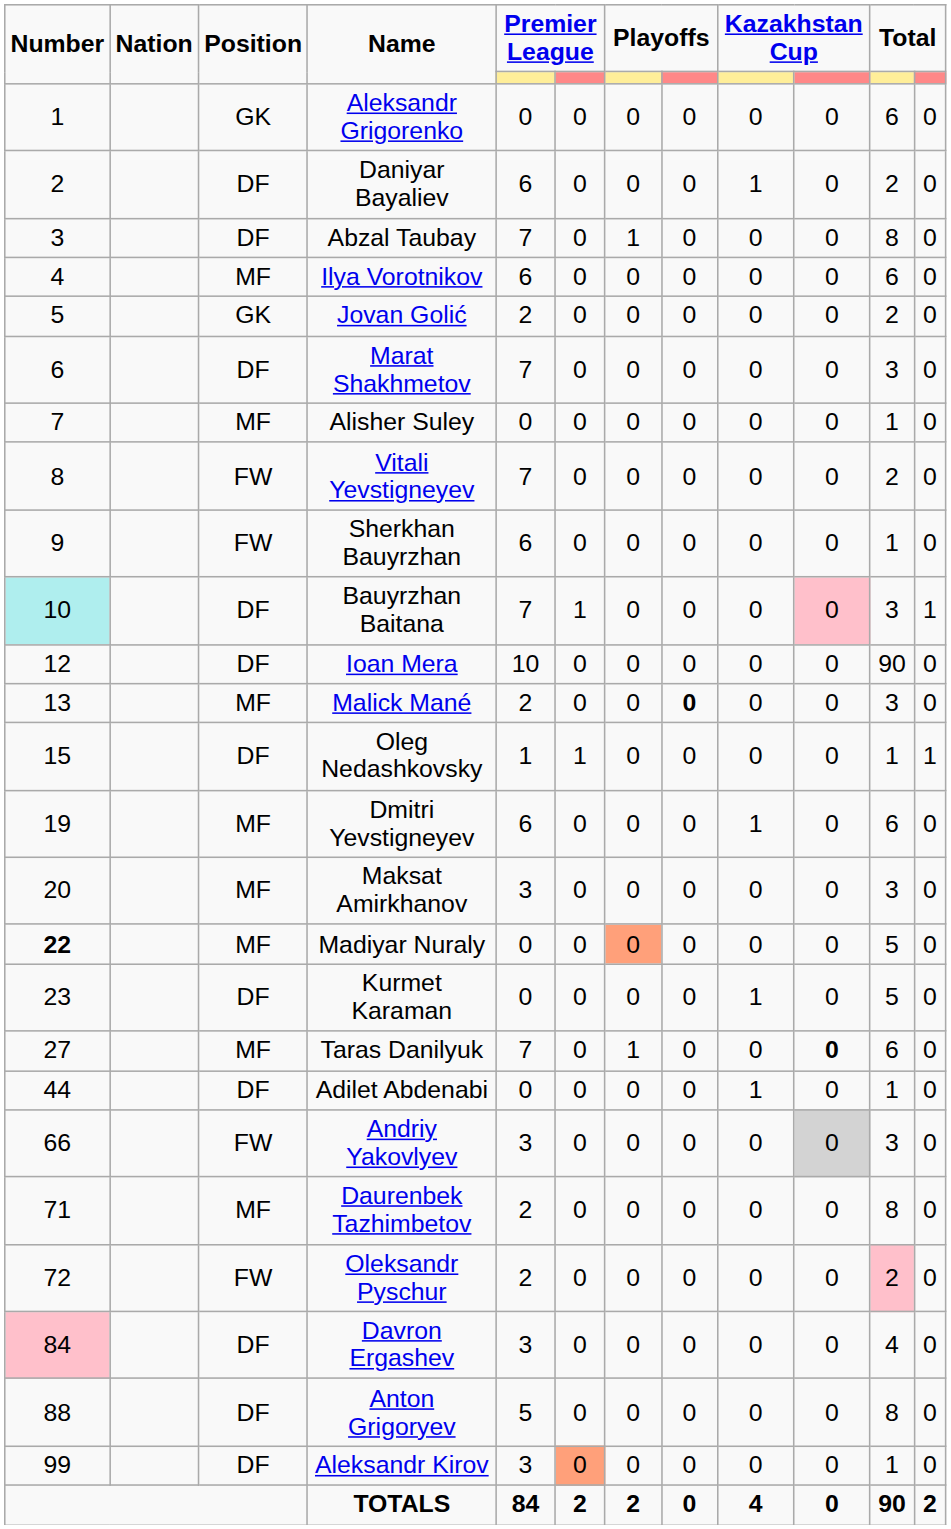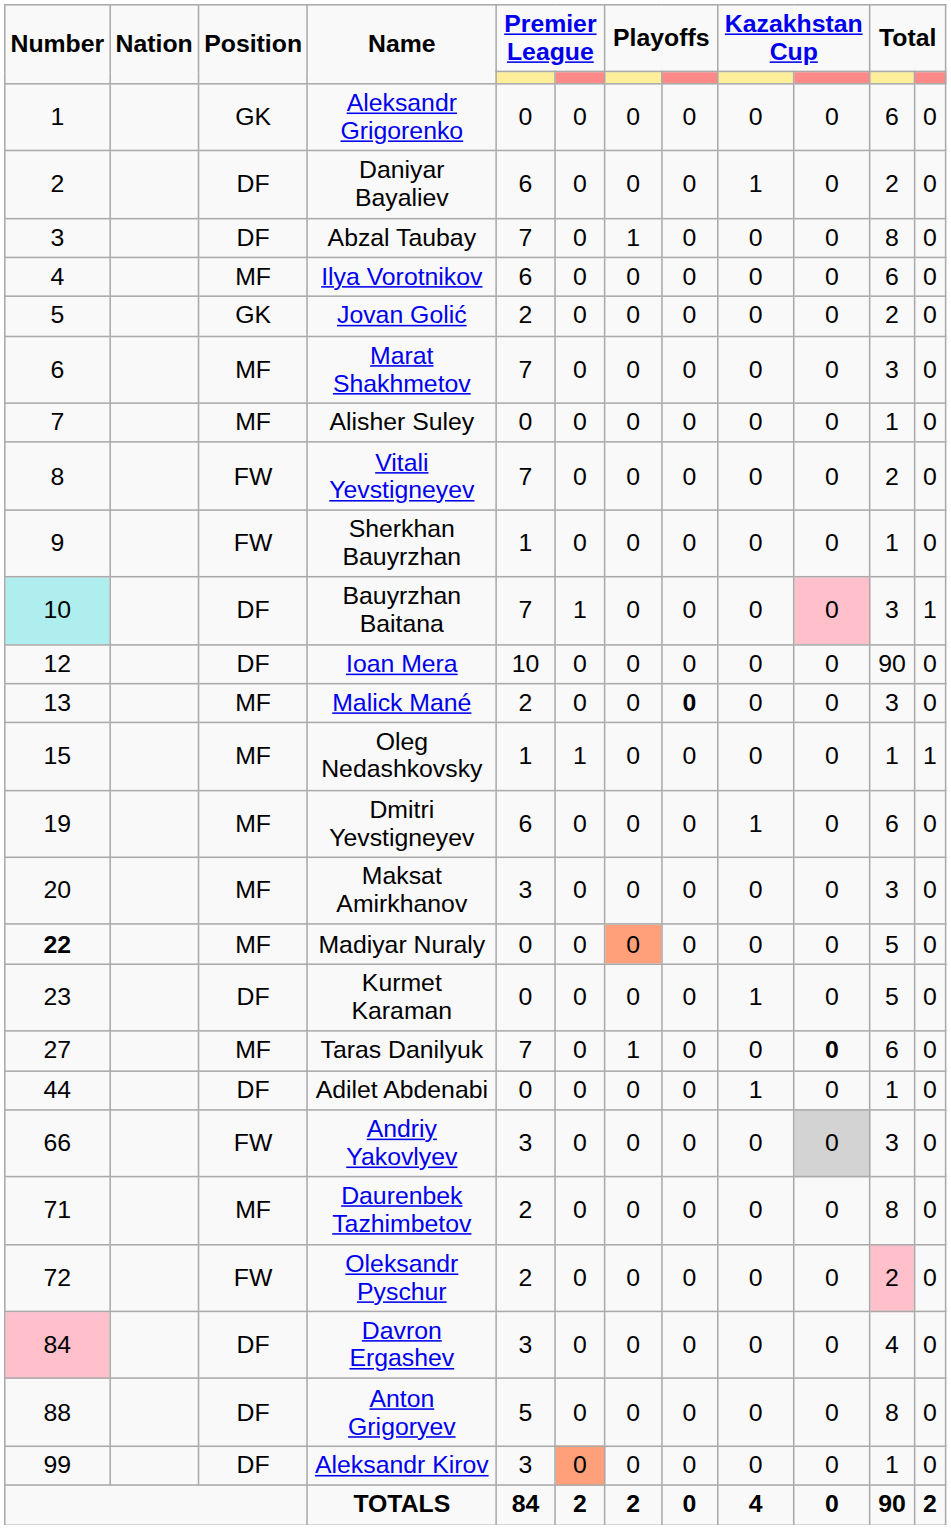 <table class="wikitable" style="text-align:center;">
 <tr>
 <td rowspan="2"  style="width:5%; text-align:center;"><strong>Number</strong></td>
 <td rowspan="2"  style="width:5%; text-align:center;"><strong>Nation</strong></td>
 <td rowspan="2"  style="width:5%; text-align:center;"><strong>Position</strong></td>
 <td rowspan="2"  style="width:20%; text-align:center;"><strong>Name</strong></td>
 <td colspan="2" style="text-align:center;"><strong><a href='#'>Premier League</a></strong></td>
 <td colspan="2" style="text-align:center;"><strong>Playoffs</strong></td>
 <td colspan="2" style="text-align:center;"><strong><a href='#'>Kazakhstan Cup</a></strong></td>
 <td colspan="2" style="text-align:center;"><strong>Total</strong></td>
 </tr>
 <tr>
 <th style="width:60px; background:#fe9;"></th>
 <th style="width:60px; background:#ff8888;"></th>
 <th style="width:60px; background:#fe9;"></th>
 <th style="width:60px; background:#ff8888;"></th>
 <th style="width:60px; background:#fe9;"></th>
 <th style="width:60px; background:#ff8888;"></th>
 <th style="width:60px; background:#fe9;"></th>
 <th style="width:60px; background:#ff8888;"></th>
 </tr>
 <tr>
 <td>1</td>
 <td></td>
 <td>GK</td>
 <td><a href='#'>Aleksandr Grigorenko</a></td>
 <td>0</td>
 <td>0</td>
 <td>0</td>
 <td>0</td>
 <td>0</td>
 <td>0</td>
 <td>6</td>
 <td>0</td>
 </tr>
 <tr>
 <td>2</td>
 <td></td>
 <td>DF</td>
 <td>Daniyar Bayaliev</td>
 <td>6</td>
 <td>0</td>
 <td>0</td>
 <td>0</td>
 <td>1</td>
 <td>0</td>
 <td>2</td>
 <td>0</td>
 </tr>
 <tr>
 <td>3</td>
 <td></td>
 <td>DF</td>
 <td>Abzal Taubay</td>
 <td>7</td>
 <td>0</td>
 <td>1</td>
 <td>0</td>
 <td>0</td>
 <td>0</td>
 <td>8</td>
 <td>0</td>
 </tr>
 <tr>
 <td>4</td>
 <td></td>
 <td>MF</td>
 <td><a href='#'>Ilya Vorotnikov</a></td>
 <td>6</td>
 <td>0</td>
 <td>0</td>
 <td>0</td>
 <td>0</td>
 <td>0</td>
 <td>6</td>
 <td>0</td>
 </tr>
 <tr>
 <td>5</td>
 <td></td>
 <td>GK</td>
 <td><a href='#'>Jovan Golić</a></td>
 <td>2</td>
 <td>0</td>
 <td>0</td>
 <td>0</td>
 <td>0</td>
 <td>0</td>
 <td>2</td>
 <td>0</td>
 </tr>
 <tr>
 <td>6</td>
 <td></td>
-<td>DF</td>
+<td>MF</td>
 <td><a href='#'>Marat Shakhmetov</a></td>
 <td>7</td>
 <td>0</td>
 <td>0</td>
 <td>0</td>
 <td>0</td>
 <td>0</td>
 <td>3</td>
 <td>0</td>
 </tr>
 <tr>
 <td>7</td>
 <td></td>
 <td>MF</td>
 <td>Alisher Suley</td>
 <td>0</td>
 <td>0</td>
 <td>0</td>
 <td>0</td>
 <td>0</td>
 <td>0</td>
 <td>1</td>
 <td>0</td>
 </tr>
 <tr>
 <td>8</td>
 <td></td>
 <td>FW</td>
 <td><a href='#'>Vitali Yevstigneyev</a></td>
 <td>7</td>
 <td>0</td>
 <td>0</td>
 <td>0</td>
 <td>0</td>
 <td>0</td>
 <td>2</td>
 <td>0</td>
 </tr>
 <tr>
 <td>9</td>
 <td></td>
 <td>FW</td>
 <td>Sherkhan Bauyrzhan</td>
-<td>6</td>
+<td>1</td>
 <td>0</td>
 <td>0</td>
 <td>0</td>
 <td>0</td>
 <td>0</td>
 <td>1</td>
 <td>0</td>
 </tr>
 <tr>
 <td style="background: paleturquoise;">10</td>
 <td></td>
 <td>DF</td>
 <td>Bauyrzhan Baitana</td>
 <td>7</td>
 <td>1</td>
 <td>0</td>
 <td>0</td>
 <td>0</td>
 <td style="background: pink;">0</td>
 <td>3</td>
 <td>1</td>
 </tr>
 <tr>
 <td>12</td>
 <td></td>
 <td>DF</td>
 <td><a href='#'>Ioan Mera</a></td>
 <td>10</td>
 <td>0</td>
 <td>0</td>
 <td>0</td>
 <td>0</td>
 <td>0</td>
 <td>90</td>
 <td>0</td>
 </tr>
 <tr>
 <td>13</td>
 <td></td>
 <td>MF</td>
 <td><a href='#'>Malick Mané</a></td>
 <td>2</td>
 <td>0</td>
 <td>0</td>
 <td><strong>0</strong></td>
 <td>0</td>
 <td>0</td>
 <td>3</td>
 <td>0</td>
 </tr>
 <tr>
 <td>15</td>
 <td></td>
-<td>DF</td>
+<td>MF</td>
 <td>Oleg Nedashkovsky</td>
 <td>1</td>
 <td>1</td>
 <td>0</td>
 <td>0</td>
 <td>0</td>
 <td>0</td>
 <td>1</td>
 <td>1</td>
 </tr>
 <tr>
 <td>19</td>
 <td></td>
 <td>MF</td>
 <td>Dmitri Yevstigneyev</td>
 <td>6</td>
 <td>0</td>
 <td>0</td>
 <td>0</td>
 <td>1</td>
 <td>0</td>
 <td>6</td>
 <td>0</td>
 </tr>
 <tr>
 <td>20</td>
 <td></td>
 <td>MF</td>
 <td>Maksat Amirkhanov</td>
 <td>3</td>
 <td>0</td>
 <td>0</td>
 <td>0</td>
 <td>0</td>
 <td>0</td>
 <td>3</td>
 <td>0</td>
 </tr>
 <tr>
 <td><strong>22</strong></td>
 <td></td>
 <td>MF</td>
 <td>Madiyar Nuraly</td>
 <td>0</td>
 <td>0</td>
 <td style="background: lightsalmon;">0</td>
 <td>0</td>
 <td>0</td>
 <td>0</td>
 <td>5</td>
 <td>0</td>
 </tr>
 <tr>
 <td>23</td>
 <td></td>
 <td>DF</td>
 <td>Kurmet Karaman</td>
 <td>0</td>
 <td>0</td>
 <td>0</td>
 <td>0</td>
 <td>1</td>
 <td>0</td>
 <td>5</td>
 <td>0</td>
 </tr>
 <tr>
 <td>27</td>
 <td></td>
 <td>MF</td>
 <td>Taras Danilyuk</td>
 <td>7</td>
 <td>0</td>
 <td>1</td>
 <td>0</td>
 <td>0</td>
 <td><strong>0</strong></td>
 <td>6</td>
 <td>0</td>
 </tr>
 <tr>
 <td>44</td>
 <td></td>
 <td>DF</td>
 <td>Adilet Abdenabi</td>
 <td>0</td>
 <td>0</td>
 <td>0</td>
 <td>0</td>
 <td>1</td>
 <td>0</td>
 <td>1</td>
 <td>0</td>
 </tr>
 <tr>
 <td>66</td>
 <td></td>
 <td>FW</td>
 <td><a href='#'>Andriy Yakovlyev</a></td>
 <td>3</td>
 <td>0</td>
 <td>0</td>
 <td>0</td>
 <td>0</td>
 <td style="background: lightgrey;">0</td>
 <td>3</td>
 <td>0</td>
 </tr>
 <tr>
 <td>71</td>
 <td></td>
 <td>MF</td>
 <td><a href='#'>Daurenbek Tazhimbetov</a></td>
 <td>2</td>
 <td>0</td>
 <td>0</td>
 <td>0</td>
 <td>0</td>
 <td>0</td>
 <td>8</td>
 <td>0</td>
 </tr>
 <tr>
 <td>72</td>
 <td></td>
 <td>FW</td>
 <td><a href='#'>Oleksandr Pyschur</a></td>
 <td>2</td>
 <td>0</td>
 <td>0</td>
 <td>0</td>
 <td>0</td>
 <td>0</td>
 <td style="background: pink;">2</td>
 <td>0</td>
 </tr>
 <tr>
 <td style="background: pink;">84</td>
 <td></td>
 <td>DF</td>
 <td><a href='#'>Davron Ergashev</a></td>
 <td>3</td>
 <td>0</td>
 <td>0</td>
 <td>0</td>
 <td>0</td>
 <td>0</td>
 <td>4</td>
 <td>0</td>
 </tr>
 <tr>
 <td>88</td>
 <td></td>
 <td>DF</td>
 <td><a href='#'>Anton Grigoryev</a></td>
 <td>5</td>
 <td>0</td>
 <td>0</td>
 <td>0</td>
 <td>0</td>
 <td>0</td>
 <td>8</td>
 <td>0</td>
 </tr>
 <tr>
 <td>99</td>
 <td></td>
 <td>DF</td>
 <td><a href='#'>Aleksandr Kirov</a></td>
 <td>3</td>
 <td style="background: lightsalmon;">0</td>
 <td>0</td>
 <td>0</td>
 <td>0</td>
 <td>0</td>
 <td>1</td>
 <td>0</td>
 </tr>
 <tr>
 <td colspan="3"></td>
 <td><strong>TOTALS</strong></td>
 <td><strong>84</strong></td>
 <td><strong>2</strong></td>
 <td><strong>2</strong></td>
 <td><strong>0</strong></td>
 <td><strong>4</strong></td>
 <td><strong>0</strong></td>
 <td><strong>90</strong></td>
 <td><strong>2</strong></td>
 </tr>
 </table>
